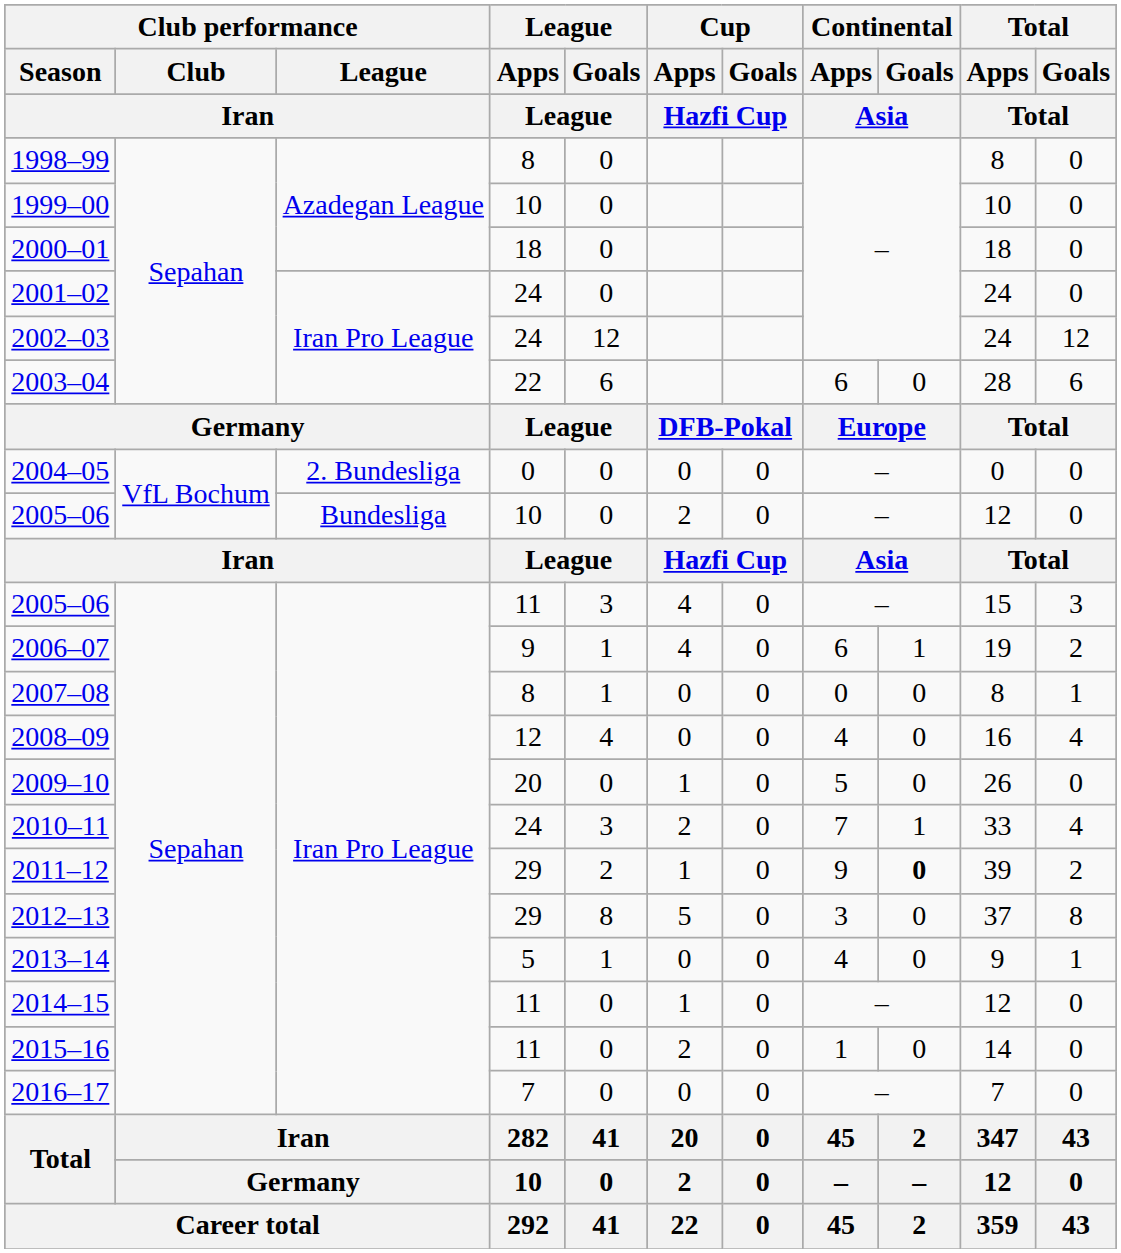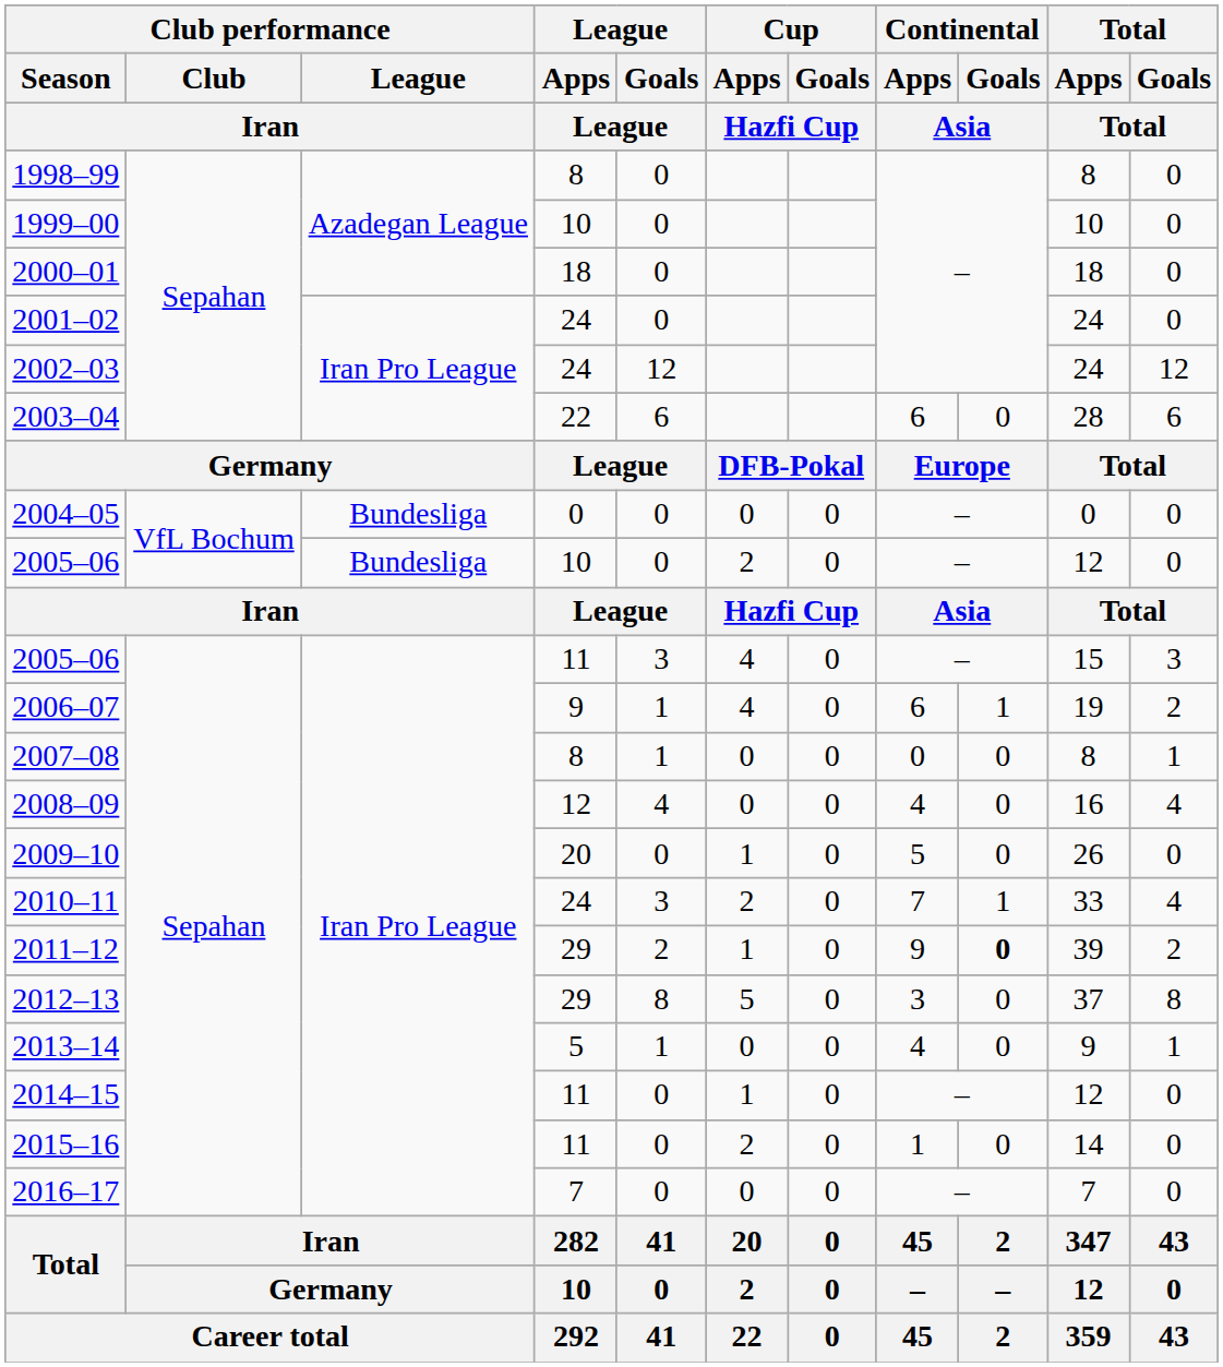 <table class="wikitable" style="text-align:center">
 <tr>
 <th colspan=3>Club performance</th>
 <th colspan=2>League</th>
 <th colspan=2>Cup</th>
 <th colspan=2>Continental</th>
 <th colspan=2>Total</th>
 </tr>
 <tr>
 <th>Season</th>
 <th>Club</th>
 <th>League</th>
 <th>Apps</th>
 <th>Goals</th>
 <th>Apps</th>
 <th>Goals</th>
 <th>Apps</th>
 <th>Goals</th>
 <th>Apps</th>
 <th>Goals</th>
 </tr>
 <tr>
 <th colspan=3>Iran</th>
 <th colspan=2>League</th>
 <th colspan=2><a href='#'>Hazfi Cup</a></th>
 <th colspan=2><a href='#'>Asia</a></th>
 <th colspan=2>Total</th>
 </tr>
 <tr>
 <td><a href='#'>1998–99</a></td>
 <td rowspan="6"><a href='#'>Sepahan</a></td>
 <td rowspan="3"><a href='#'>Azadegan League</a></td>
 <td>8</td>
 <td>0</td>
 <td></td>
 <td></td>
 <td colspan="2" rowspan="5">–</td>
 <td>8</td>
 <td>0</td>
 </tr>
 <tr>
 <td><a href='#'>1999–00</a></td>
 <td>10</td>
 <td>0</td>
 <td></td>
 <td></td>
 <td>10</td>
 <td>0</td>
 </tr>
 <tr>
 <td><a href='#'>2000–01</a></td>
 <td>18</td>
 <td>0</td>
 <td></td>
 <td></td>
 <td>18</td>
 <td>0</td>
 </tr>
 <tr>
 <td><a href='#'>2001–02</a></td>
 <td rowspan="3"><a href='#'>Iran Pro League</a></td>
 <td>24</td>
 <td>0</td>
 <td></td>
 <td></td>
 <td>24</td>
 <td>0</td>
 </tr>
 <tr>
 <td><a href='#'>2002–03</a></td>
 <td>24</td>
 <td>12</td>
 <td></td>
 <td></td>
 <td>24</td>
 <td>12</td>
 </tr>
 <tr>
 <td><a href='#'>2003–04</a></td>
 <td>22</td>
 <td>6</td>
 <td></td>
 <td></td>
 <td>6</td>
 <td>0</td>
 <td>28</td>
 <td>6</td>
 </tr>
 <tr>
 <th colspan=3>Germany</th>
 <th colspan=2>League</th>
 <th colspan=2><a href='#'>DFB-Pokal</a></th>
 <th colspan=2><a href='#'>Europe</a></th>
 <th colspan=2>Total</th>
 </tr>
 <tr>
 <td><a href='#'>2004–05</a></td>
 <td rowspan="2"><a href='#'>VfL Bochum</a></td>
-<td><a href='#'>2. Bundesliga</a></td>
+<td><a href='#'>Bundesliga</a></td>
 <td>0</td>
 <td>0</td>
 <td>0</td>
 <td>0</td>
 <td colspan="2">–</td>
 <td>0</td>
 <td>0</td>
 </tr>
 <tr>
 <td><a href='#'>2005–06</a></td>
 <td><a href='#'>Bundesliga</a></td>
 <td>10</td>
 <td>0</td>
 <td>2</td>
 <td>0</td>
 <td colspan="2">–</td>
 <td>12</td>
 <td>0</td>
 </tr>
 <tr>
 <th colspan=3>Iran</th>
 <th colspan=2>League</th>
 <th colspan=2><a href='#'>Hazfi Cup</a></th>
 <th colspan=2><a href='#'>Asia</a></th>
 <th colspan=2>Total</th>
 </tr>
 <tr>
 <td><a href='#'>2005–06</a></td>
 <td rowspan="12"><a href='#'>Sepahan</a></td>
 <td rowspan="12"><a href='#'>Iran Pro League</a></td>
 <td>11</td>
 <td>3</td>
 <td>4</td>
 <td>0</td>
 <td colspan="2">–</td>
 <td>15</td>
 <td>3</td>
 </tr>
 <tr>
 <td><a href='#'>2006–07</a></td>
 <td>9</td>
 <td>1</td>
 <td>4</td>
 <td>0</td>
 <td>6</td>
 <td>1</td>
 <td>19</td>
 <td>2</td>
 </tr>
 <tr>
 <td><a href='#'>2007–08</a></td>
 <td>8</td>
 <td>1</td>
 <td>0</td>
 <td>0</td>
 <td>0</td>
 <td>0</td>
 <td>8</td>
 <td>1</td>
 </tr>
 <tr>
 <td><a href='#'>2008–09</a></td>
 <td>12</td>
 <td>4</td>
 <td>0</td>
 <td>0</td>
 <td>4</td>
 <td>0</td>
 <td>16</td>
 <td>4</td>
 </tr>
 <tr>
 <td><a href='#'>2009–10</a></td>
 <td>20</td>
 <td>0</td>
 <td>1</td>
 <td>0</td>
 <td>5</td>
 <td>0</td>
 <td>26</td>
 <td>0</td>
 </tr>
 <tr>
 <td><a href='#'>2010–11</a></td>
 <td>24</td>
 <td>3</td>
 <td>2</td>
 <td>0</td>
 <td>7</td>
 <td>1</td>
 <td>33</td>
 <td>4</td>
 </tr>
 <tr>
 <td><a href='#'>2011–12</a></td>
 <td>29</td>
 <td>2</td>
 <td>1</td>
 <td>0</td>
 <td>9</td>
 <td><strong>0</strong></td>
 <td>39</td>
 <td>2</td>
 </tr>
 <tr>
 <td><a href='#'>2012–13</a></td>
 <td>29</td>
 <td>8</td>
 <td>5</td>
 <td>0</td>
 <td>3</td>
 <td>0</td>
 <td>37</td>
 <td>8</td>
 </tr>
 <tr>
 <td><a href='#'>2013–14</a></td>
 <td>5</td>
 <td>1</td>
 <td>0</td>
 <td>0</td>
 <td>4</td>
 <td>0</td>
 <td>9</td>
 <td>1</td>
 </tr>
 <tr>
 <td><a href='#'>2014–15</a></td>
 <td>11</td>
 <td>0</td>
 <td>1</td>
 <td>0</td>
 <td colspan="2">–</td>
 <td>12</td>
 <td>0</td>
 </tr>
 <tr>
 <td><a href='#'>2015–16</a></td>
 <td>11</td>
 <td>0</td>
 <td>2</td>
 <td>0</td>
 <td>1</td>
 <td>0</td>
 <td>14</td>
 <td>0</td>
 </tr>
 <tr>
 <td><a href='#'>2016–17</a></td>
 <td>7</td>
 <td>0</td>
 <td>0</td>
 <td>0</td>
 <td colspan="2">–</td>
 <td>7</td>
 <td>0</td>
 </tr>
 <tr>
 <th rowspan=2>Total</th>
 <th colspan=2>Iran</th>
 <th>282</th>
 <th>41</th>
 <th>20</th>
 <th>0</th>
 <th>45</th>
 <th>2</th>
 <th>347</th>
 <th>43</th>
 </tr>
 <tr>
 <th colspan=2>Germany</th>
 <th>10</th>
 <th>0</th>
 <th>2</th>
 <th>0</th>
 <th>–</th>
 <th>–</th>
 <th>12</th>
 <th>0</th>
 </tr>
 <tr>
 <th colspan=3>Career total</th>
 <th>292</th>
 <th>41</th>
 <th>22</th>
 <th>0</th>
 <th>45</th>
 <th>2</th>
 <th>359</th>
 <th>43</th>
 </tr>
 </table>
